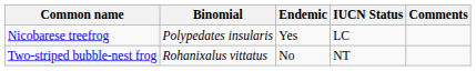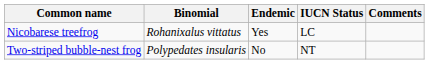 <table class="wikitable">
 <tr>
 <th>Common name</th>
 <th>Binomial</th>
 <th>Endemic</th>
 <th>IUCN Status</th>
 <th>Comments</th>
 </tr>
 <tr>
 <td><a href='#'>Nicobarese treefrog</a></td>
-<td><em>Polypedates insularis</em></td>
+<td><em>Rohanixalus vittatus</em></td>
 <td>Yes</td>
 <td>LC</td>
 <td></td>
 </tr>
 <tr>
 <td><a href='#'>Two-striped bubble-nest frog</a></td>
-<td><em>Rohanixalus vittatus</em></td>
+<td><em>Polypedates insularis</em></td>
 <td>No</td>
 <td>NT</td>
 <td></td>
 </tr>
 </table>
